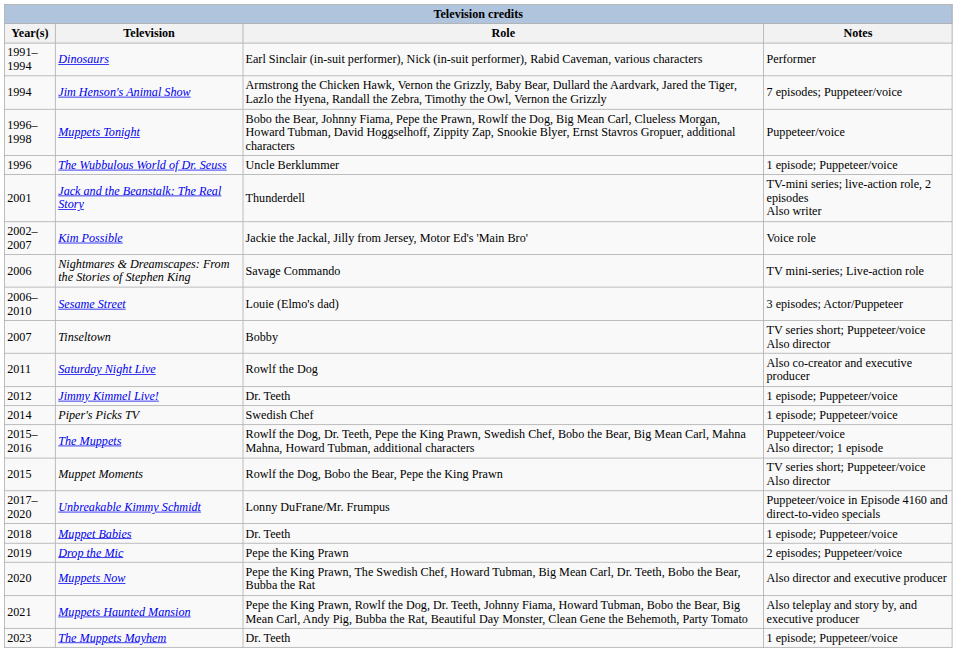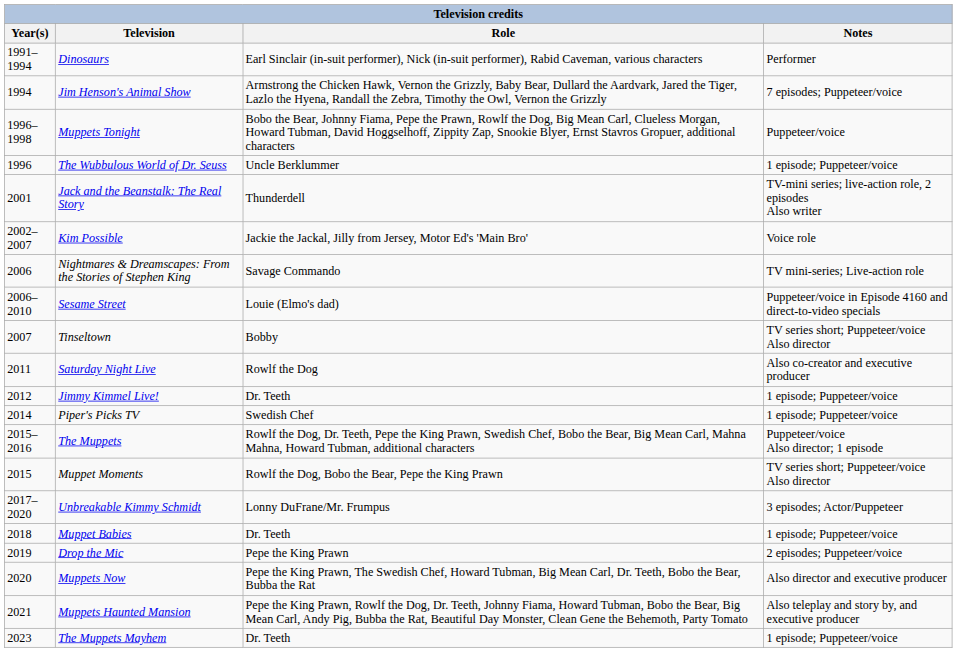 <table class="wikitable">
 <tr style="background:#ccc; text-align:center;">
 <th colspan="4" style="background: LightSteelBlue;">Television credits</th>
 </tr>
 <tr style="background:#ccc; text-align:center;">
 <th>Year(s)</th>
 <th>Television</th>
 <th>Role</th>
 <th>Notes</th>
 </tr>
 <tr>
 <td>1991–1994</td>
 <td><em><a href='#'>Dinosaurs</a></em></td>
 <td>Earl Sinclair (in-suit performer), Nick (in-suit performer), Rabid Caveman, various characters</td>
 <td>Performer</td>
 </tr>
 <tr>
 <td>1994</td>
 <td><em><a href='#'>Jim Henson's Animal Show</a></em></td>
 <td>Armstrong the Chicken Hawk, Vernon the Grizzly, Baby Bear, Dullard the Aardvark, Jared the Tiger, Lazlo the Hyena, Randall the Zebra, Timothy the Owl, Vernon the Grizzly</td>
 <td>7 episodes; Puppeteer/voice</td>
 </tr>
 <tr>
 <td>1996–1998</td>
 <td><em><a href='#'>Muppets Tonight</a></em></td>
 <td>Bobo the Bear, Johnny Fiama, Pepe the Prawn, Rowlf the Dog, Big Mean Carl, Clueless Morgan, Howard Tubman, David Hoggselhoff, Zippity Zap, Snookie Blyer, Ernst Stavros Gropuer, additional characters</td>
 <td>Puppeteer/voice</td>
 </tr>
 <tr>
 <td>1996</td>
 <td><em><a href='#'>The Wubbulous World of Dr. Seuss</a></em></td>
 <td>Uncle Berklummer</td>
 <td>1 episode; Puppeteer/voice</td>
 </tr>
 <tr>
 <td>2001</td>
 <td><em><a href='#'>Jack and the Beanstalk: The Real Story</a></em></td>
 <td>Thunderdell</td>
 <td>TV-mini series; live-action role, 2 episodes<br>Also writer</td>
 </tr>
 <tr>
 <td>2002–2007</td>
 <td><em><a href='#'>Kim Possible</a></em></td>
 <td>Jackie the Jackal, Jilly from Jersey, Motor Ed's 'Main Bro'</td>
 <td>Voice role</td>
 </tr>
 <tr>
 <td>2006</td>
 <td><em>Nightmares & Dreamscapes: From the Stories of Stephen King</em></td>
 <td>Savage Commando</td>
 <td>TV mini-series; Live-action role</td>
 </tr>
 <tr>
 <td>2006–2010</td>
 <td><em><a href='#'>Sesame Street</a></em></td>
 <td>Louie (Elmo's dad)</td>
-<td>3 episodes; Actor/Puppeteer</td>
+<td>Puppeteer/voice in Episode 4160 and direct-to-video specials</td>
 </tr>
 <tr>
 <td>2007</td>
 <td><em>Tinseltown</em></td>
 <td>Bobby</td>
 <td>TV series short; Puppeteer/voice<br>Also director</td>
 </tr>
 <tr>
 <td>2011</td>
 <td><em><a href='#'>Saturday Night Live</a></em></td>
 <td>Rowlf the Dog</td>
 <td>Also co-creator and executive producer</td>
 </tr>
 <tr>
 <td>2012</td>
 <td><em><a href='#'>Jimmy Kimmel Live!</a></em></td>
 <td>Dr. Teeth</td>
 <td>1 episode; Puppeteer/voice</td>
 </tr>
 <tr>
 <td>2014</td>
 <td><em>Piper's Picks TV</em></td>
 <td>Swedish Chef</td>
 <td>1 episode; Puppeteer/voice</td>
 </tr>
 <tr>
 <td>2015–2016</td>
 <td><em><a href='#'>The Muppets</a></em></td>
 <td>Rowlf the Dog, Dr. Teeth, Pepe the King Prawn, Swedish Chef, Bobo the Bear, Big Mean Carl, Mahna Mahna, Howard Tubman, additional characters</td>
 <td>Puppeteer/voice<br>Also director; 1 episode</td>
 </tr>
 <tr>
 <td>2015</td>
 <td><em>Muppet Moments</em></td>
 <td>Rowlf the Dog, Bobo the Bear, Pepe the King Prawn</td>
 <td>TV series short; Puppeteer/voice<br>Also director</td>
 </tr>
 <tr>
 <td>2017–2020</td>
 <td><em><a href='#'>Unbreakable Kimmy Schmidt</a></em></td>
 <td>Lonny DuFrane/Mr. Frumpus</td>
-<td>Puppeteer/voice in Episode 4160 and direct-to-video specials</td>
+<td>3 episodes; Actor/Puppeteer</td>
 </tr>
 <tr>
 <td>2018</td>
 <td><em><a href='#'>Muppet Babies</a></em></td>
 <td>Dr. Teeth</td>
 <td>1 episode; Puppeteer/voice</td>
 </tr>
 <tr>
 <td>2019</td>
 <td><em><a href='#'>Drop the Mic</a></em></td>
 <td>Pepe the King Prawn</td>
 <td>2 episodes; Puppeteer/voice</td>
 </tr>
 <tr>
 <td>2020</td>
 <td><em><a href='#'>Muppets Now</a></em></td>
 <td>Pepe the King Prawn, The Swedish Chef, Howard Tubman, Big Mean Carl, Dr. Teeth, Bobo the Bear, Bubba the Rat</td>
 <td>Also director and executive producer</td>
 </tr>
 <tr>
 <td>2021</td>
 <td><em><a href='#'>Muppets Haunted Mansion</a></em></td>
 <td>Pepe the King Prawn, Rowlf the Dog, Dr. Teeth, Johnny Fiama, Howard Tubman, Bobo the Bear, Big Mean Carl, Andy Pig, Bubba the Rat, Beautiful Day Monster, Clean Gene the Behemoth, Party Tomato</td>
 <td>Also teleplay and story by, and executive producer</td>
 </tr>
 <tr>
 <td>2023</td>
 <td><em><a href='#'>The Muppets Mayhem</a></em></td>
 <td>Dr. Teeth</td>
 <td>1 episode; Puppeteer/voice</td>
 </tr>
 </table>
